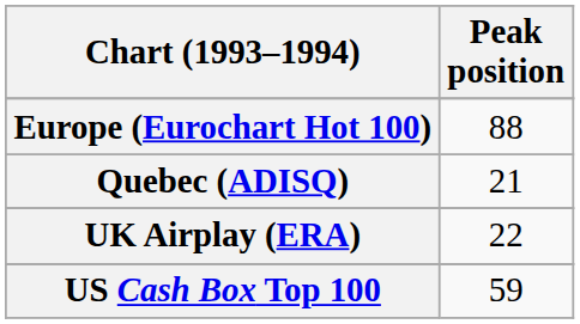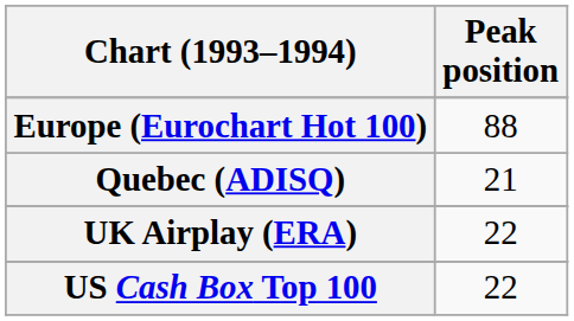 <table class="wikitable sortable plainrowheaders" style="text-align:center">
 <tr>
 <th scope="col">Chart (1993–1994)</th>
 <th scope="col">Peak<br>position</th>
 </tr>
 <tr>
 </tr>
 <tr>
 <th scope="row">Europe (<a href='#'>Eurochart Hot 100</a>)</th>
 <td>88</td>
 </tr>
 <tr>
 <th scope="row">Quebec (<a href='#'>ADISQ</a>)</th>
 <td align="center">21</td>
 </tr>
 <tr>
 </tr>
 <tr>
 <th scope="row">UK Airplay (<a href='#'>ERA</a>)</th>
 <td>22</td>
 </tr>
 <tr>
 </tr>
 <tr>
 </tr>
 <tr>
 <th scope="row">US <a href='#'><em>Cash Box</em> Top 100</a></th>
-<td>59</td>
+<td>22</td>
 </tr>
 </table>
